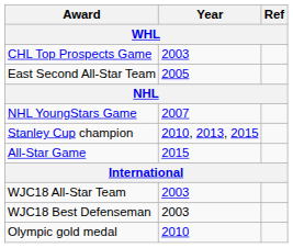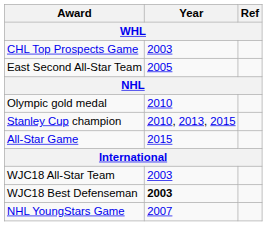 <table class="wikitable">
 <tr>
 <th>Award</th>
 <th>Year</th>
 <th>Ref</th>
 </tr>
 <tr>
 <th colspan="3"><a href='#'>WHL</a></th>
 </tr>
 <tr>
 <td><a href='#'>CHL Top Prospects Game</a></td>
 <td><a href='#'>2003</a></td>
 <td></td>
 </tr>
 <tr>
 <td>East Second All-Star Team</td>
 <td><a href='#'>2005</a></td>
 <td></td>
 </tr>
 <tr>
 <th colspan="3"><a href='#'>NHL</a></th>
 </tr>
 <tr>
-<td><a href='#'>NHL YoungStars Game</a></td>
-<td><a href='#'>2007</a></td>
+<td>Olympic gold medal</td>
+<td><a href='#'>2010</a></td>
 <td></td>
 </tr>
 <tr>
 <td><a href='#'>Stanley Cup</a> champion</td>
 <td><a href='#'>2010</a>, <a href='#'>2013</a>, <a href='#'>2015</a></td>
 <td></td>
 </tr>
 <tr>
 <td><a href='#'>All-Star Game</a></td>
 <td><a href='#'>2015</a></td>
 <td></td>
 </tr>
 <tr>
 <th colspan="3"><a href='#'>International</a></th>
 </tr>
 <tr>
 <td>WJC18 All-Star Team</td>
 <td><a href='#'>2003</a></td>
 <td></td>
 </tr>
 <tr>
 <td>WJC18 Best Defenseman</td>
-<td>2003</td>
+<td><strong>2003</strong></td>
 <td></td>
 </tr>
 <tr>
-<td>Olympic gold medal</td>
-<td><a href='#'>2010</a></td>
+<td><a href='#'>NHL YoungStars Game</a></td>
+<td><a href='#'>2007</a></td>
 <td></td>
 </tr>
 </table>
